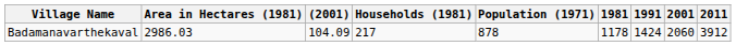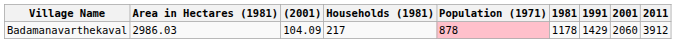 <table class="wikitable">
 <tr>
 <th>Village Name</th>
 <th>Area in Hectares (1981)</th>
 <th>(2001)</th>
 <th>Households (1981)</th>
 <th>Population (1971)</th>
 <th>1981</th>
 <th>1991</th>
 <th>2001</th>
 <th>2011</th>
 </tr>
 <tr>
 <td>Badamanavarthekaval</td>
 <td>2986.03</td>
 <td>104.09</td>
 <td>217</td>
-<td>878</td>
+<td style="background: pink;">878</td>
 <td>1178</td>
-<td>1424</td>
+<td>1429</td>
 <td>2060</td>
 <td>3912</td>
 </tr>
 </table>
